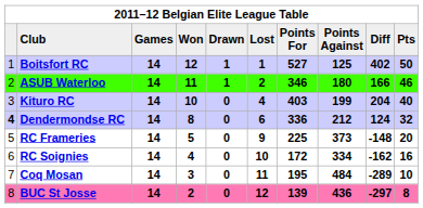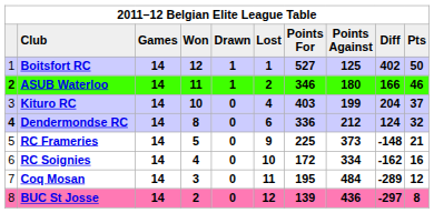 <table class="wikitable" style="float:left; margin-right:15px; text-align: center;">
 <tr>
 <td colspan="12" style="background:#fff;" cellpadding="0" cellspacing="0"><strong>2011–12 Belgian Elite League Table</strong></td>
 </tr>
 <tr>
 <th style="background:#efefef; width:10px;"></th>
 <th style="text-align:left; background:#efefef; width:150px;">Club</th>
 <th style="background:#efefef; width:20px;">Games</th>
 <th style="background:#efefef; width:20px;">Won</th>
 <th style="background:#efefef; width:20px;">Drawn</th>
 <th style="background:#efefef; width:20px;">Lost</th>
 <th style="background:#efefef; width:20px;">Points For</th>
 <th style="background:#efefef; width:20px;">Points Against</th>
 <th style="background:#efefef; width:30px;">Diff</th>
 <th style="background:#efefef; width:20px;">Pts</th>
 </tr>
 <tr style="background:#ccf; text-align:center;">
 <td>1</td>
 <td align=left><strong><a href='#'>Boitsfort RC</a></strong></td>
 <td><strong>14</strong></td>
 <td><strong>12</strong></td>
 <td><strong>1</strong></td>
 <td><strong>1</strong></td>
 <td><strong>527</strong></td>
 <td><strong>125</strong></td>
 <td><strong>402</strong></td>
 <td><strong>50</strong></td>
 </tr>
 <tr style="background:#3fff00; text-align:center;">
-<td>2</td>
+<td><strong>2</strong></td>
 <td align=left><strong><a href='#'>ASUB Waterloo</a></strong></td>
 <td><strong>14</strong></td>
 <td><strong>11</strong></td>
 <td><strong>1</strong></td>
 <td><strong>2</strong></td>
 <td><strong>346</strong></td>
 <td><strong>180</strong></td>
 <td><strong>166</strong></td>
 <td><strong>46</strong></td>
 </tr>
 <tr style="background:#ccf; text-align:center;">
 <td>3</td>
 <td align=left><strong><a href='#'>Kituro RC</a></strong></td>
 <td><strong>14</strong></td>
 <td><strong>10</strong></td>
 <td><strong>0</strong></td>
 <td><strong>4</strong></td>
 <td><strong>403</strong></td>
 <td><strong>199</strong></td>
 <td><strong>204</strong></td>
-<td><strong>40</strong></td>
+<td><strong>37</strong></td>
 </tr>
 <tr style="background:#ccf; text-align:center;">
 <td><strong>4</strong></td>
 <td align=left><strong><a href='#'>Dendermondse RC</a></strong></td>
 <td><strong>14</strong></td>
 <td><strong>8</strong></td>
 <td><strong>0</strong></td>
 <td><strong>6</strong></td>
 <td><strong>336</strong></td>
 <td><strong>212</strong></td>
 <td><strong>124</strong></td>
 <td><strong>32</strong></td>
 </tr>
 <tr style="background:#fff; text-align:center;">
 <td>5</td>
 <td align=left><strong><a href='#'>RC Frameries</a></strong></td>
 <td><strong>14</strong></td>
 <td><strong>5</strong></td>
 <td><strong>0</strong></td>
 <td><strong>9</strong></td>
 <td><strong>225</strong></td>
 <td><strong>373</strong></td>
 <td><strong>-148</strong></td>
-<td><strong>20</strong></td>
+<td><strong>21</strong></td>
 </tr>
 <tr style="background:#fff; text-align:center;">
 <td>6</td>
 <td align=left><strong><a href='#'>RC Soignies</a></strong></td>
 <td><strong>14</strong></td>
 <td><strong>4</strong></td>
 <td><strong>0</strong></td>
 <td><strong>10</strong></td>
 <td><strong>172</strong></td>
 <td><strong>334</strong></td>
 <td><strong>-162</strong></td>
 <td><strong>16</strong></td>
 </tr>
 <tr style="background:#fff; text-align:center;">
 <td>7</td>
 <td align=left><strong><a href='#'>Coq Mosan</a></strong></td>
 <td><strong>14</strong></td>
 <td><strong>3</strong></td>
 <td><strong>0</strong></td>
 <td><strong>11</strong></td>
 <td><strong>195</strong></td>
 <td><strong>484</strong></td>
 <td><strong>-289</strong></td>
-<td><strong>10</strong></td>
+<td><strong>12</strong></td>
 </tr>
 <tr style="background:#ff79B4; text-align:center;">
 <td>8</td>
 <td align=left><strong><a href='#'>BUC St Josse</a></strong></td>
 <td><strong>14</strong></td>
 <td><strong>2</strong></td>
 <td><strong>0</strong></td>
 <td><strong>12</strong></td>
 <td><strong>139</strong></td>
 <td><strong>436</strong></td>
 <td><strong>-297</strong></td>
 <td><strong>8</strong></td>
 </tr>
 </table>
